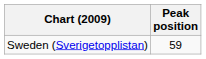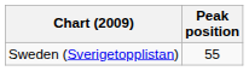 <table class="wikitable">
 <tr>
 <th>Chart (2009)</th>
 <th>Peak<br>position</th>
 </tr>
 <tr>
 <td>Sweden (<a href='#'>Sverigetopplistan</a>)</td>
-<td align="center">59</td>
+<td align="center">55</td>
 </tr>
 </table>
